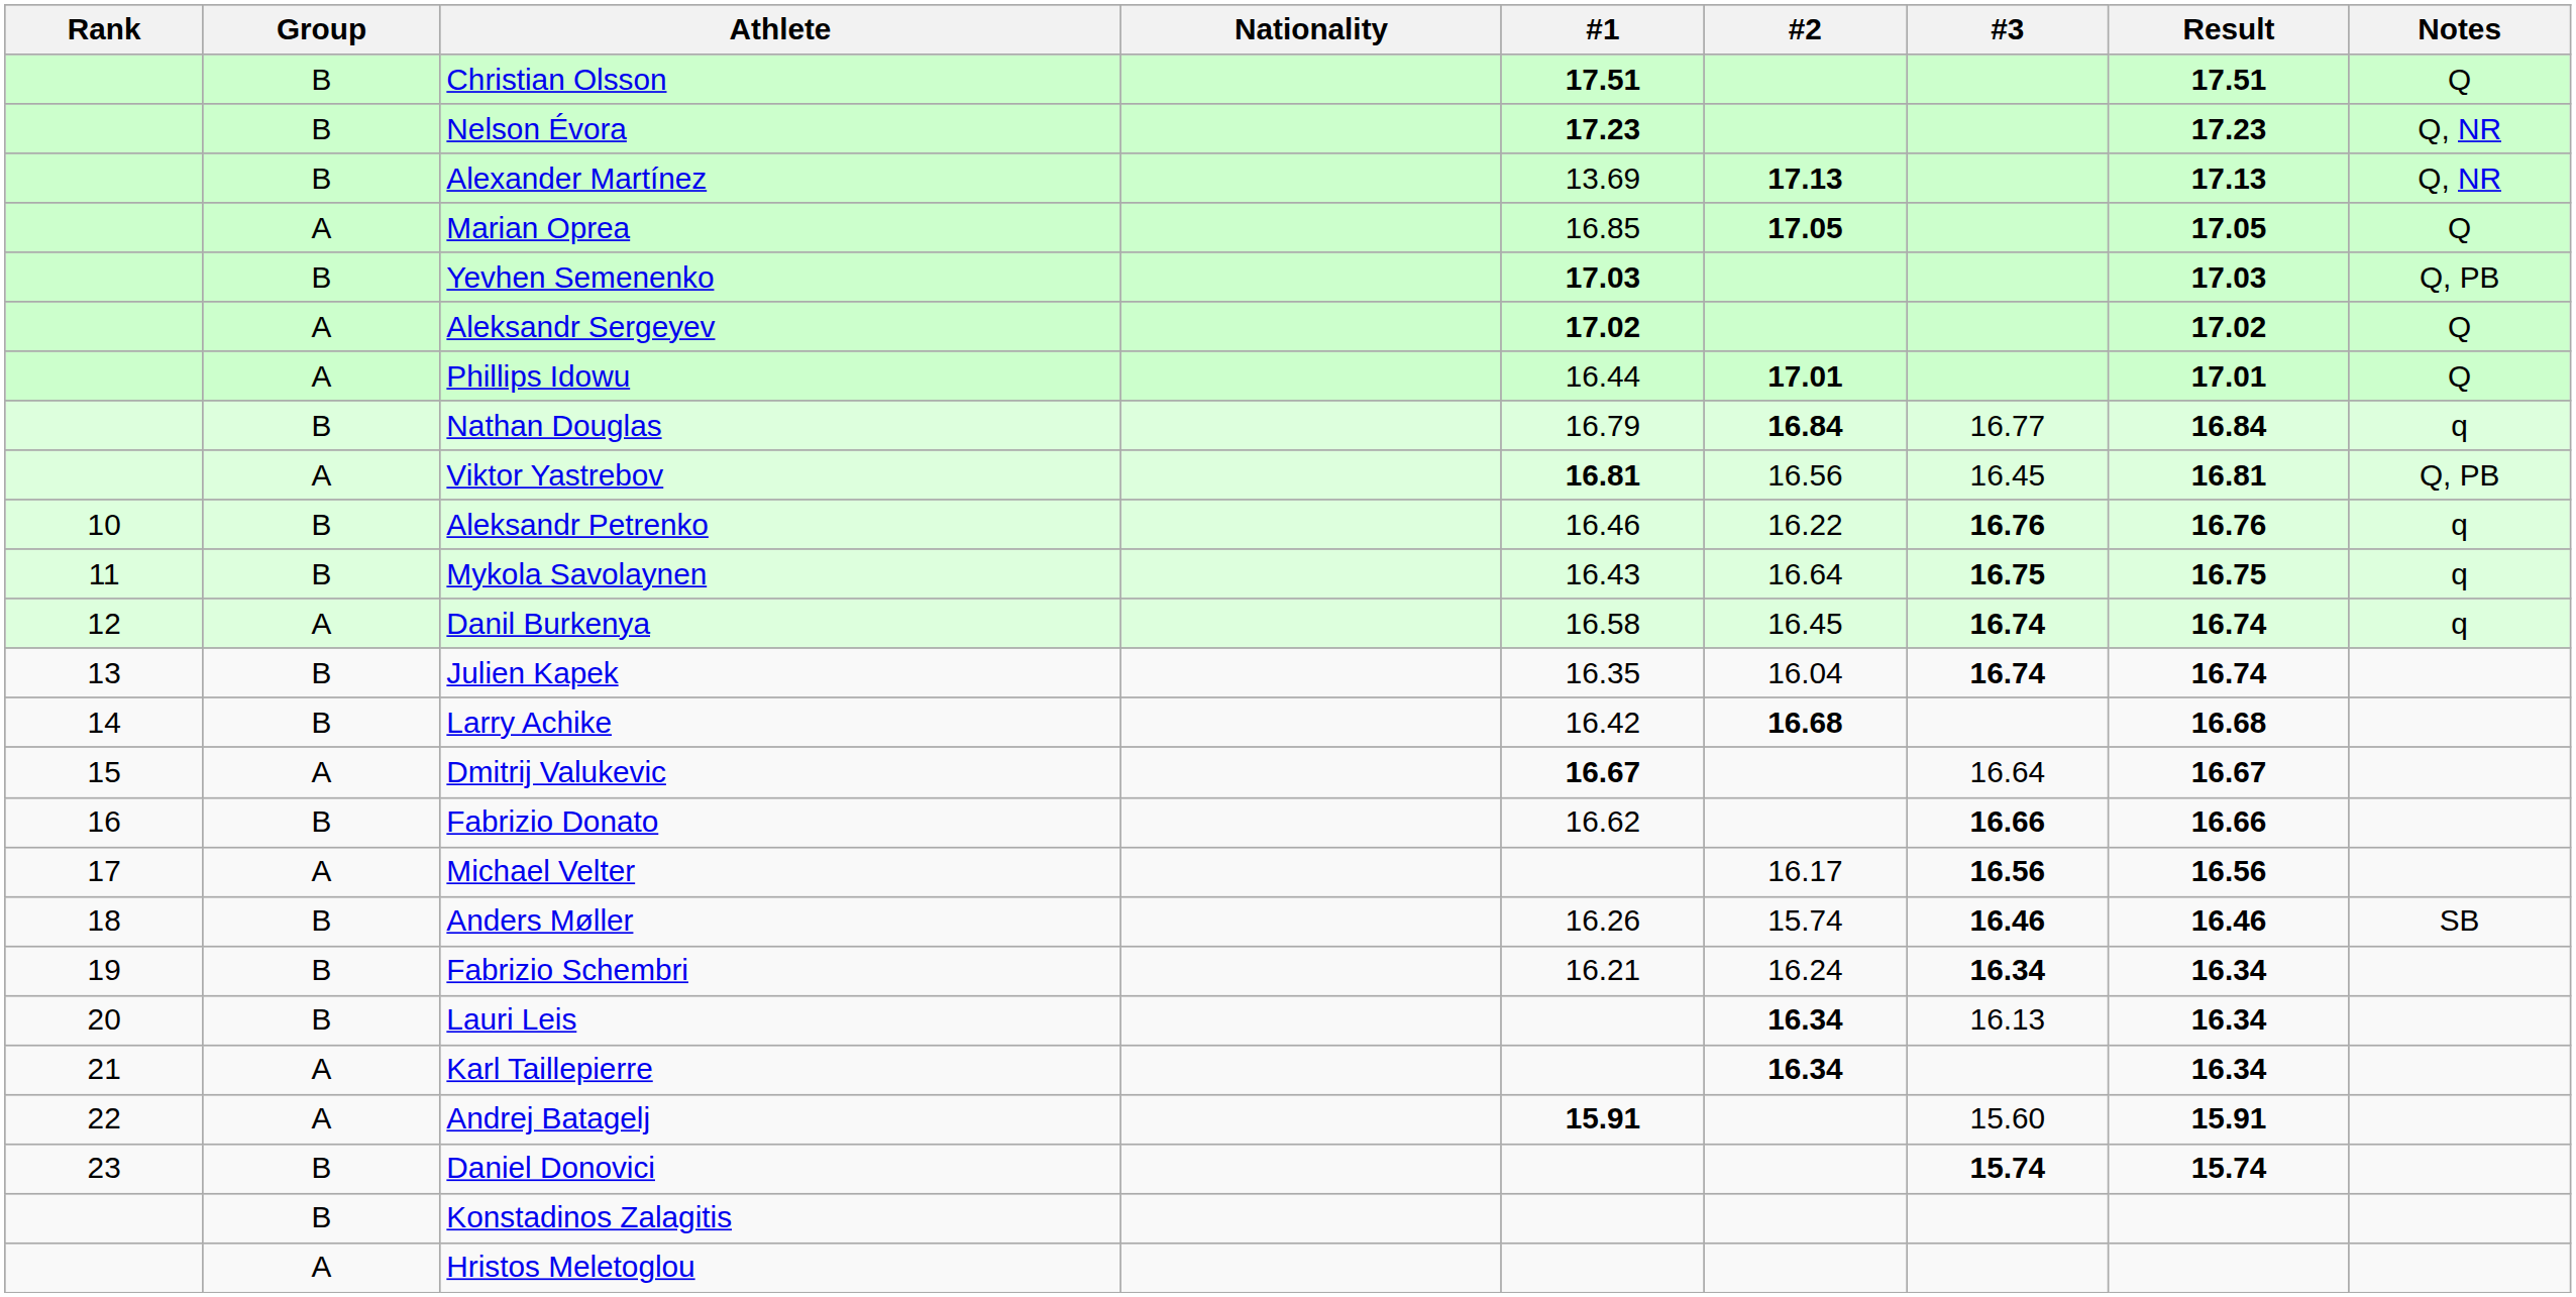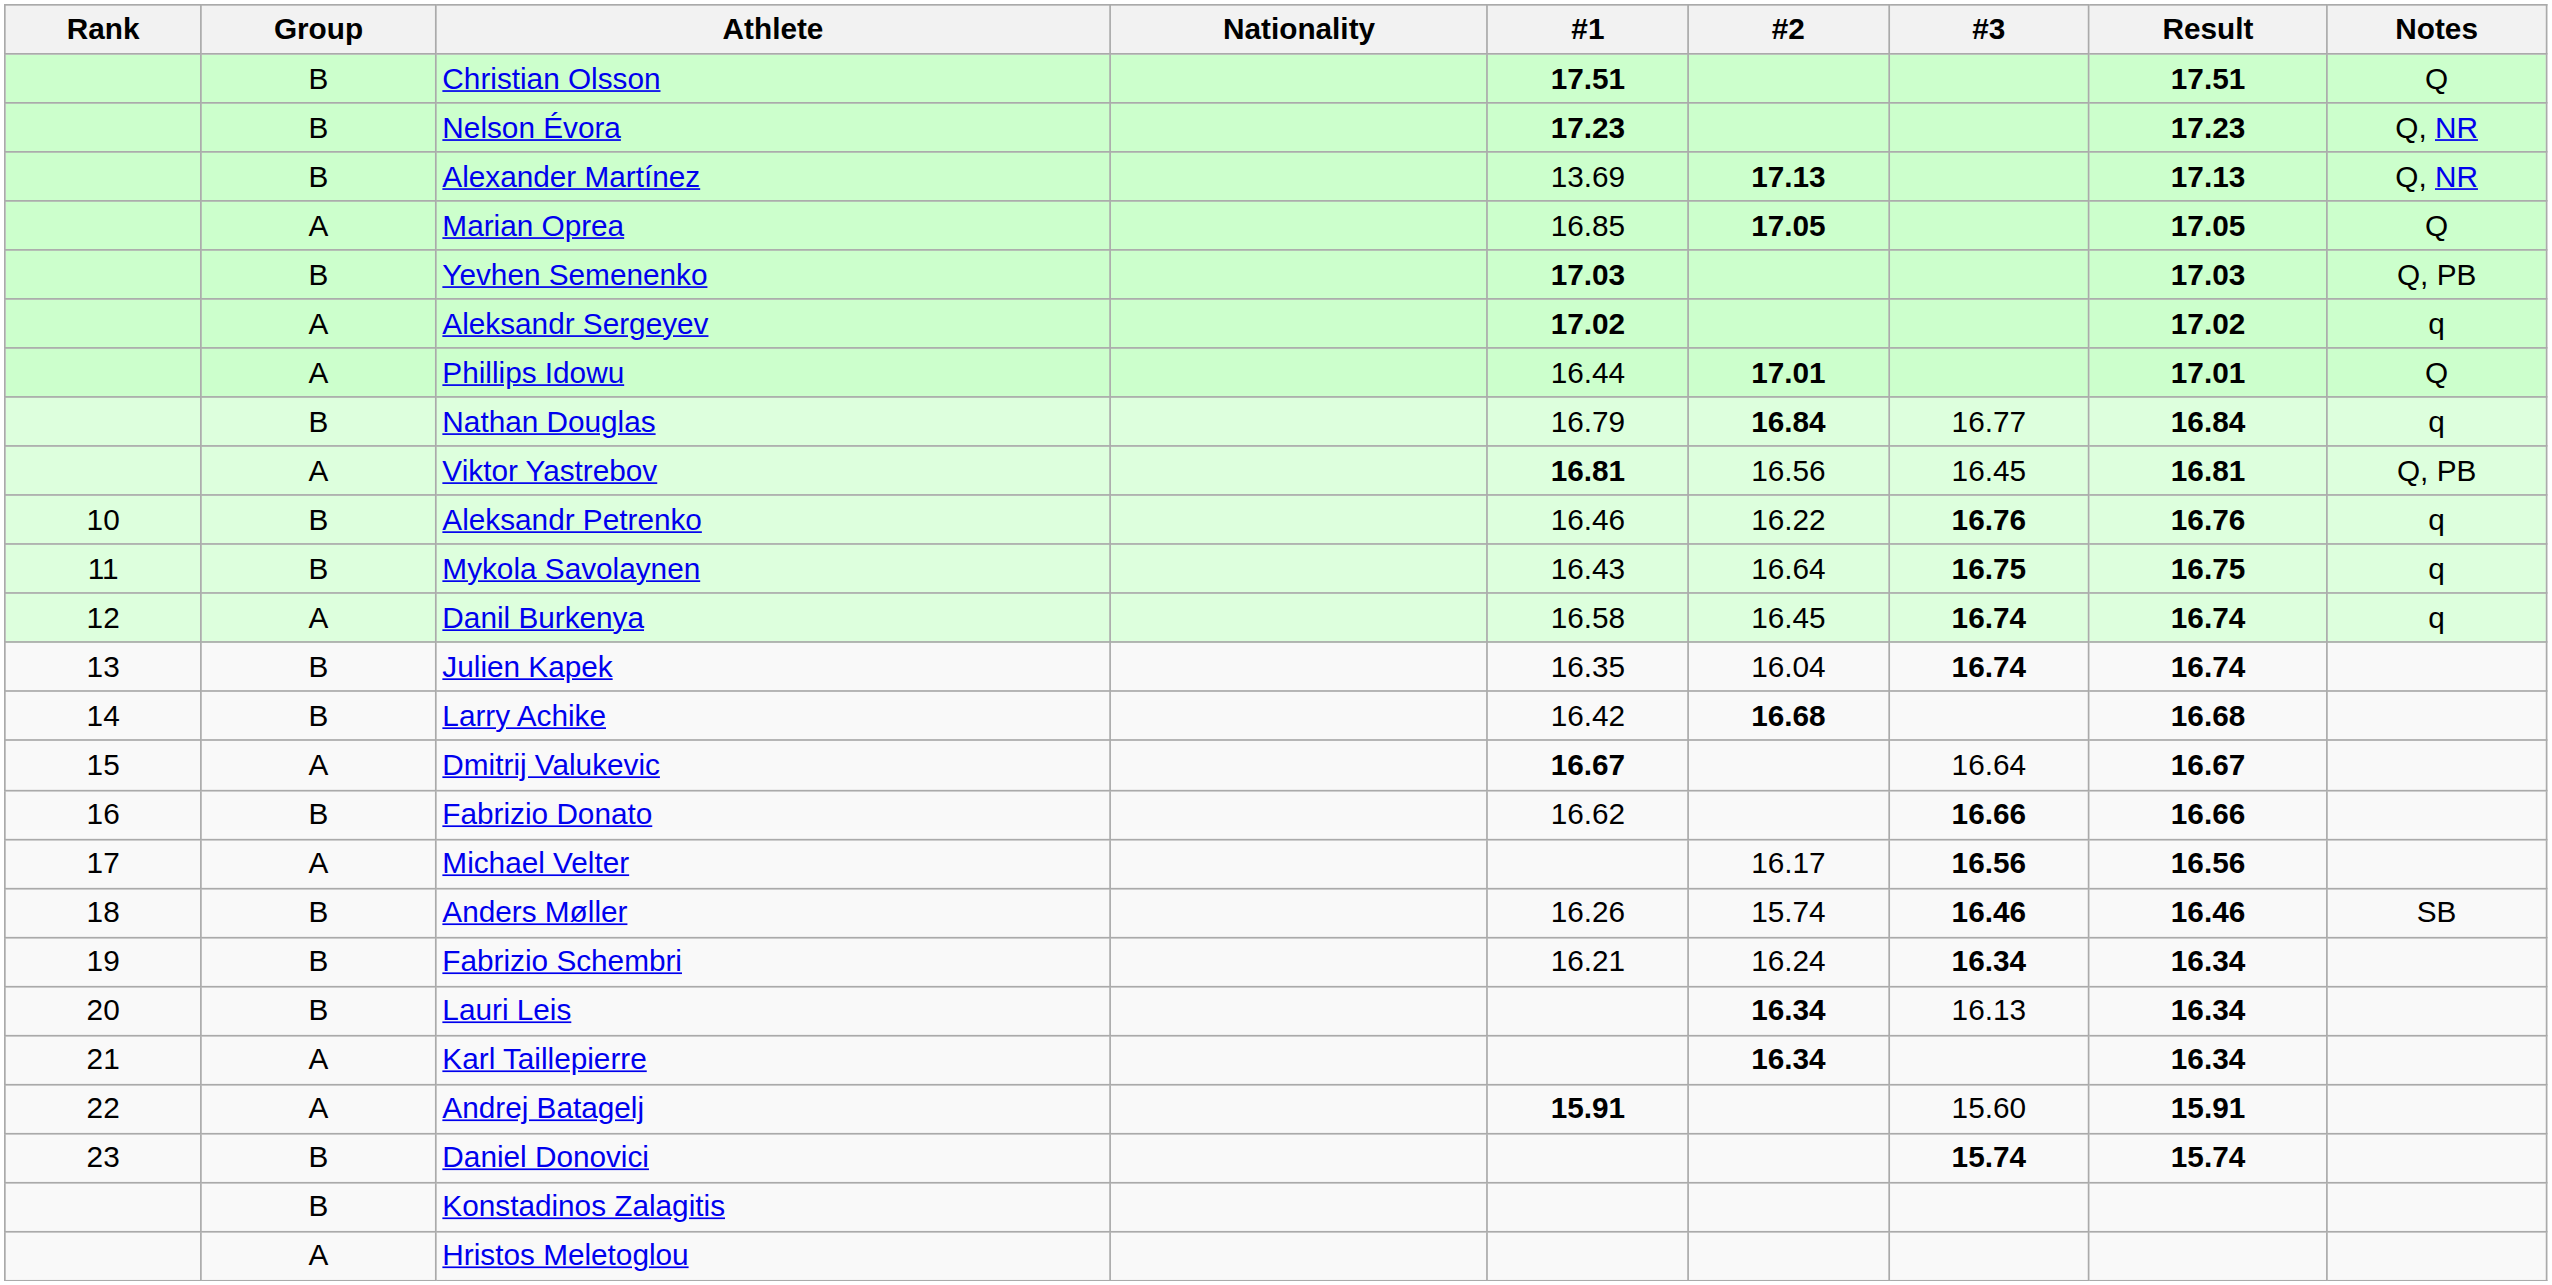 <table class="wikitable sortable" style="text-align:center; font-size:110%;" width="95%">
 <tr>
 <th>Rank</th>
 <th>Group</th>
 <th>Athlete</th>
 <th>Nationality</th>
 <th>#1</th>
 <th>#2</th>
 <th>#3</th>
 <th>Result</th>
 <th>Notes</th>
 </tr>
 <tr bgcolor=ccffcc>
 <td></td>
 <td>B</td>
 <td align=left><a href='#'>Christian Olsson</a></td>
 <td align=left></td>
 <td><strong>17.51</strong></td>
 <td></td>
 <td></td>
 <td><strong>17.51</strong></td>
 <td>Q</td>
 </tr>
 <tr bgcolor=ccffcc>
 <td></td>
 <td>B</td>
 <td align=left><a href='#'>Nelson Évora</a></td>
 <td align=left></td>
 <td><strong>17.23</strong></td>
 <td></td>
 <td></td>
 <td><strong>17.23</strong></td>
 <td>Q, <a href='#'>NR</a></td>
 </tr>
 <tr bgcolor=ccffcc>
 <td></td>
 <td>B</td>
 <td align=left><a href='#'>Alexander Martínez</a></td>
 <td align=left></td>
 <td>13.69</td>
 <td><strong>17.13</strong></td>
 <td></td>
 <td><strong>17.13</strong></td>
 <td>Q, <a href='#'>NR</a></td>
 </tr>
 <tr bgcolor=ccffcc>
 <td></td>
 <td>A</td>
 <td align=left><a href='#'>Marian Oprea</a></td>
 <td align=left></td>
 <td>16.85</td>
 <td><strong>17.05</strong></td>
 <td></td>
 <td><strong>17.05</strong></td>
 <td>Q</td>
 </tr>
 <tr bgcolor=ccffcc>
 <td></td>
 <td>B</td>
 <td align=left><a href='#'>Yevhen Semenenko</a></td>
 <td align=left></td>
 <td><strong>17.03</strong></td>
 <td></td>
 <td></td>
 <td><strong>17.03</strong></td>
 <td>Q, PB</td>
 </tr>
 <tr bgcolor=ccffcc>
 <td></td>
 <td>A</td>
 <td align=left><a href='#'>Aleksandr Sergeyev</a></td>
 <td align=left></td>
 <td><strong>17.02</strong></td>
 <td></td>
 <td></td>
 <td><strong>17.02</strong></td>
-<td>Q</td>
+<td>q</td>
 </tr>
 <tr bgcolor=ccffcc>
 <td></td>
 <td>A</td>
 <td align=left><a href='#'>Phillips Idowu</a></td>
 <td align=left></td>
 <td>16.44</td>
 <td><strong>17.01</strong></td>
 <td></td>
 <td><strong>17.01</strong></td>
 <td>Q</td>
 </tr>
 <tr bgcolor=ddffdd>
 <td></td>
 <td>B</td>
 <td align=left><a href='#'>Nathan Douglas</a></td>
 <td align=left></td>
 <td>16.79</td>
 <td><strong>16.84</strong></td>
 <td>16.77</td>
 <td><strong>16.84</strong></td>
 <td>q</td>
 </tr>
 <tr bgcolor=ddffdd>
 <td></td>
 <td>A</td>
 <td align=left><a href='#'>Viktor Yastrebov</a></td>
 <td align=left></td>
 <td><strong>16.81</strong></td>
 <td>16.56</td>
 <td>16.45</td>
 <td><strong>16.81</strong></td>
 <td>Q, PB</td>
 </tr>
 <tr bgcolor=ddffdd>
 <td>10</td>
 <td>B</td>
 <td align=left><a href='#'>Aleksandr Petrenko</a></td>
 <td align=left></td>
 <td>16.46</td>
 <td>16.22</td>
 <td><strong>16.76</strong></td>
 <td><strong>16.76</strong></td>
 <td>q</td>
 </tr>
 <tr bgcolor=ddffdd>
 <td>11</td>
 <td>B</td>
 <td align=left><a href='#'>Mykola Savolaynen</a></td>
 <td align=left></td>
 <td>16.43</td>
 <td>16.64</td>
 <td><strong>16.75</strong></td>
 <td><strong>16.75</strong></td>
 <td>q</td>
 </tr>
 <tr bgcolor=ddffdd>
 <td>12</td>
 <td>A</td>
 <td align=left><a href='#'>Danil Burkenya</a></td>
 <td align=left></td>
 <td>16.58</td>
 <td>16.45</td>
 <td><strong>16.74</strong></td>
 <td><strong>16.74</strong></td>
 <td>q</td>
 </tr>
 <tr>
 <td>13</td>
 <td>B</td>
 <td align=left><a href='#'>Julien Kapek</a></td>
 <td align=left></td>
 <td>16.35</td>
 <td>16.04</td>
 <td><strong>16.74</strong></td>
 <td><strong>16.74</strong></td>
 <td></td>
 </tr>
 <tr>
 <td>14</td>
 <td>B</td>
 <td align=left><a href='#'>Larry Achike</a></td>
 <td align=left></td>
 <td>16.42</td>
 <td><strong>16.68</strong></td>
 <td></td>
 <td><strong>16.68</strong></td>
 <td></td>
 </tr>
 <tr>
 <td>15</td>
 <td>A</td>
 <td align=left><a href='#'>Dmitrij Valukevic</a></td>
 <td align=left></td>
 <td><strong>16.67</strong></td>
 <td></td>
 <td>16.64</td>
 <td><strong>16.67</strong></td>
 <td></td>
 </tr>
 <tr>
 <td>16</td>
 <td>B</td>
 <td align=left><a href='#'>Fabrizio Donato</a></td>
 <td align=left></td>
 <td>16.62</td>
 <td></td>
 <td><strong>16.66</strong></td>
 <td><strong>16.66</strong></td>
 <td></td>
 </tr>
 <tr>
 <td>17</td>
 <td>A</td>
 <td align=left><a href='#'>Michael Velter</a></td>
 <td align=left></td>
 <td></td>
 <td>16.17</td>
 <td><strong>16.56</strong></td>
 <td><strong>16.56</strong></td>
 <td></td>
 </tr>
 <tr>
 <td>18</td>
 <td>B</td>
 <td align=left><a href='#'>Anders Møller</a></td>
 <td align=left></td>
 <td>16.26</td>
 <td>15.74</td>
 <td><strong>16.46</strong></td>
 <td><strong>16.46</strong></td>
 <td>SB</td>
 </tr>
 <tr>
 <td>19</td>
 <td>B</td>
 <td align=left><a href='#'>Fabrizio Schembri</a></td>
 <td align=left></td>
 <td>16.21</td>
 <td>16.24</td>
 <td><strong>16.34</strong></td>
 <td><strong>16.34</strong></td>
 <td></td>
 </tr>
 <tr>
 <td>20</td>
 <td>B</td>
 <td align=left><a href='#'>Lauri Leis</a></td>
 <td align=left></td>
 <td></td>
 <td><strong>16.34</strong></td>
 <td>16.13</td>
 <td><strong>16.34</strong></td>
 <td></td>
 </tr>
 <tr>
 <td>21</td>
 <td>A</td>
 <td align=left><a href='#'>Karl Taillepierre</a></td>
 <td align=left></td>
 <td></td>
 <td><strong>16.34</strong></td>
 <td></td>
 <td><strong>16.34</strong></td>
 <td></td>
 </tr>
 <tr>
 <td>22</td>
 <td>A</td>
 <td align=left><a href='#'>Andrej Batagelj</a></td>
 <td align=left></td>
 <td><strong>15.91</strong></td>
 <td></td>
 <td>15.60</td>
 <td><strong>15.91</strong></td>
 <td></td>
 </tr>
 <tr>
 <td>23</td>
 <td>B</td>
 <td align=left><a href='#'>Daniel Donovici</a></td>
 <td align=left></td>
 <td></td>
 <td></td>
 <td><strong>15.74</strong></td>
 <td><strong>15.74</strong></td>
 <td></td>
 </tr>
 <tr>
 <td></td>
 <td>B</td>
 <td align=left><a href='#'>Konstadinos Zalagitis</a></td>
 <td align=left></td>
 <td></td>
 <td></td>
 <td></td>
 <td><strong></strong></td>
 <td></td>
 </tr>
 <tr>
 <td></td>
 <td>A</td>
 <td align=left><a href='#'>Hristos Meletoglou</a></td>
 <td align=left></td>
 <td></td>
 <td></td>
 <td></td>
 <td><strong></strong></td>
 <td></td>
 </tr>
 </table>
